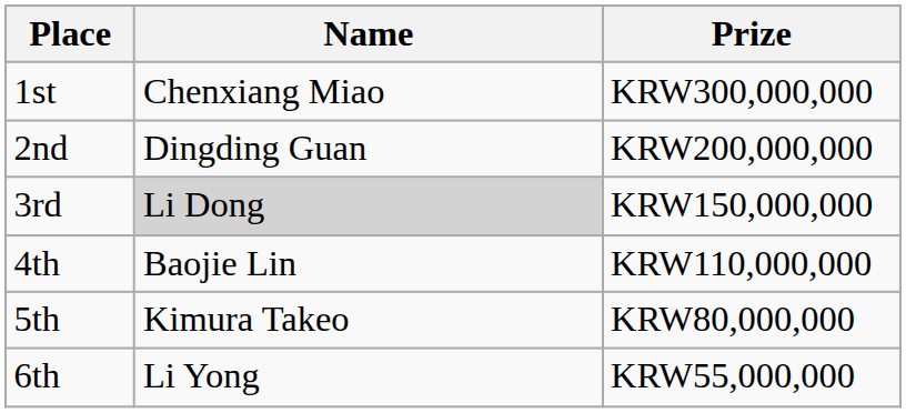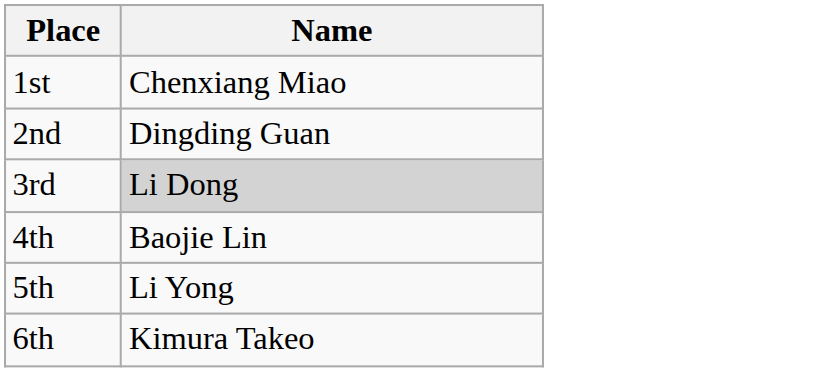 <table class="wikitable">
 <tr>
 <th style="width:50px;">Place</th>
 <th style="width:200px;">Name</th>
-<th style="width:125px;">Prize</th>
 </tr>
 <tr>
 <td>1st</td>
 <td> Chenxiang Miao</td>
-<td>KRW300,000,000</td>
 </tr>
 <tr>
 <td>2nd</td>
 <td> Dingding Guan</td>
-<td>KRW200,000,000</td>
 </tr>
 <tr>
 <td>3rd</td>
 <td style="background: lightgrey;"> Li Dong</td>
-<td>KRW150,000,000</td>
 </tr>
 <tr>
 <td>4th</td>
 <td> Baojie Lin</td>
-<td>KRW110,000,000</td>
 </tr>
 <tr>
 <td>5th</td>
-<td> Kimura Takeo</td>
-<td>KRW80,000,000</td>
+<td> Li Yong</td>
 </tr>
 <tr>
 <td>6th</td>
-<td> Li Yong</td>
-<td>KRW55,000,000</td>
+<td> Kimura Takeo</td>
 </tr>
 </table>
